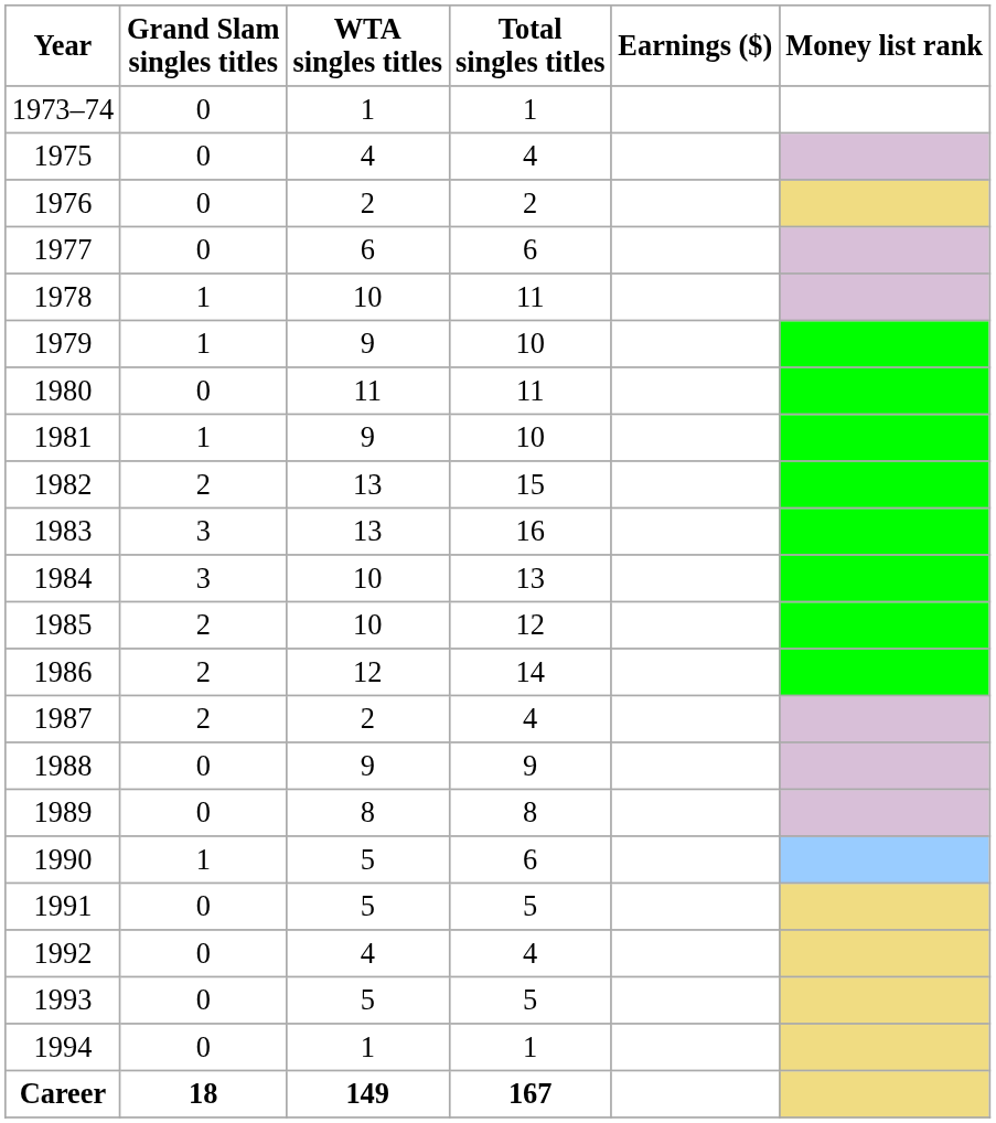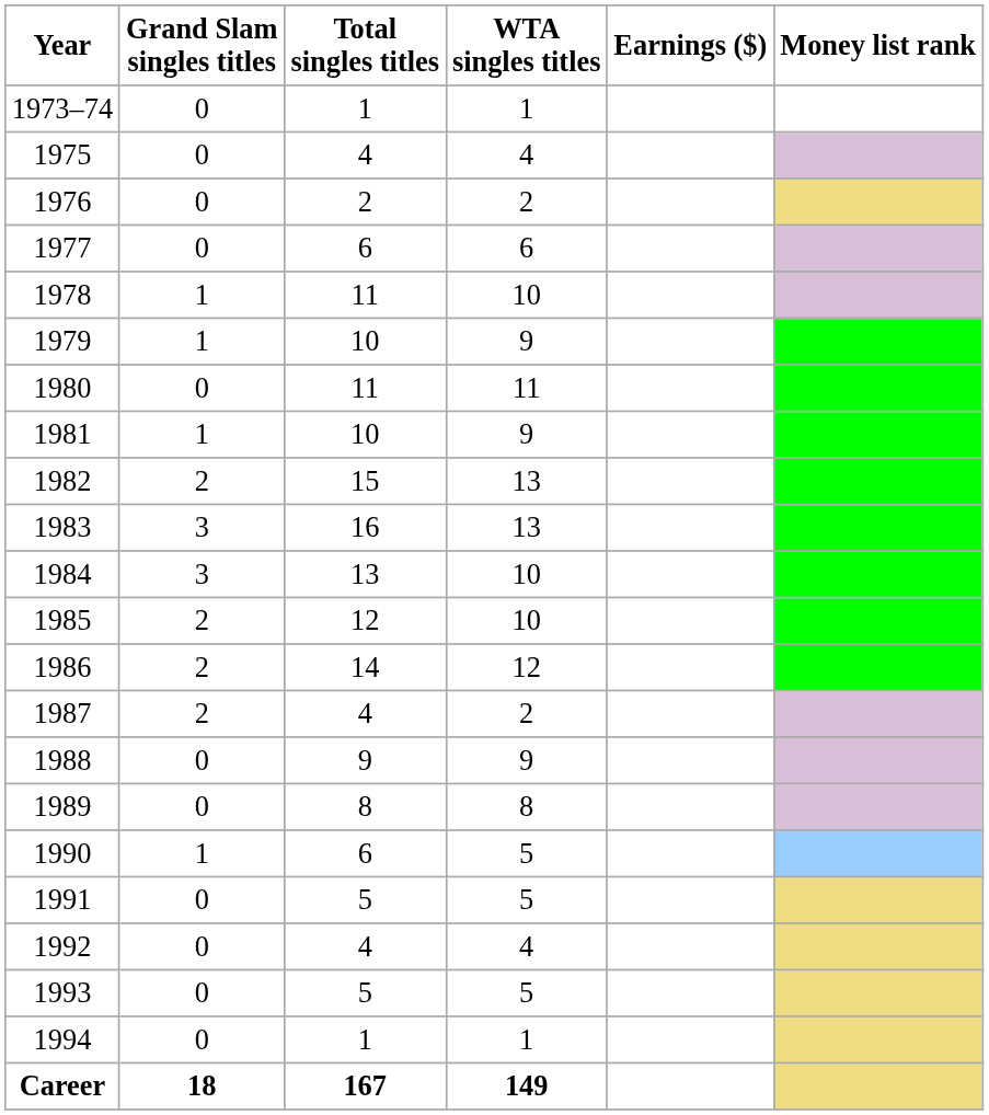 <table cellpadding=3 cellspacing=0 border=1 style="font-size: 97%;text-align:center; border: #aaa solid 1px; border-collapse: collapse;">
 <tr>
 <th>Year</th>
 <th>Grand Slam<br>singles titles</th>
+<th>Total<br>singles titles</th>
 <th>WTA<br>singles titles</th>
-<th>Total<br>singles titles</th>
 <th>Earnings ($)</th>
 <th>Money list rank</th>
 </tr>
 <tr>
 <td>1973–74</td>
 <td>0</td>
 <td>1</td>
 <td>1</td>
 <td align=right></td>
 <td></td>
 </tr>
 <tr>
 <td>1975</td>
 <td>0</td>
 <td>4</td>
 <td>4</td>
 <td align=right></td>
 <td bgcolor=D8BFD8></td>
 </tr>
 <tr>
 <td>1976</td>
 <td>0</td>
 <td>2</td>
 <td>2</td>
 <td align=right></td>
 <td bgcolor=F0DC82></td>
 </tr>
 <tr>
 <td>1977</td>
 <td>0</td>
 <td>6</td>
 <td>6</td>
 <td align=right></td>
 <td bgcolor=D8BFD8></td>
 </tr>
 <tr>
 <td>1978</td>
 <td>1</td>
+<td>11</td>
 <td>10</td>
-<td>11</td>
 <td align=right></td>
 <td bgcolor=D8BFD8></td>
 </tr>
 <tr>
 <td>1979</td>
 <td>1</td>
+<td>10</td>
 <td>9</td>
-<td>10</td>
 <td align=right></td>
 <td bgcolor=00ff00></td>
 </tr>
 <tr>
 <td>1980</td>
 <td>0</td>
 <td>11</td>
 <td>11</td>
 <td align=right></td>
 <td bgcolor=00ff00></td>
 </tr>
 <tr>
 <td>1981</td>
 <td>1</td>
+<td>10</td>
 <td>9</td>
-<td>10</td>
 <td align=right></td>
 <td bgcolor=00ff00></td>
 </tr>
 <tr>
 <td>1982</td>
 <td>2</td>
+<td>15</td>
 <td>13</td>
-<td>15</td>
 <td align=right></td>
 <td bgcolor=00ff00></td>
 </tr>
 <tr>
 <td>1983</td>
 <td>3</td>
+<td>16</td>
 <td>13</td>
-<td>16</td>
 <td align=right></td>
 <td bgcolor=00ff00></td>
 </tr>
 <tr>
 <td>1984</td>
 <td>3</td>
+<td>13</td>
 <td>10</td>
-<td>13</td>
 <td align=right></td>
 <td bgcolor=00ff00></td>
 </tr>
 <tr>
 <td>1985</td>
 <td>2</td>
+<td>12</td>
 <td>10</td>
-<td>12</td>
 <td align=right></td>
 <td bgcolor=00ff00></td>
 </tr>
 <tr>
 <td>1986</td>
 <td>2</td>
+<td>14</td>
 <td>12</td>
-<td>14</td>
 <td align=right></td>
 <td bgcolor=00ff00></td>
 </tr>
 <tr>
 <td>1987</td>
 <td>2</td>
+<td>4</td>
 <td>2</td>
-<td>4</td>
 <td align=right></td>
 <td bgcolor=D8BFD8></td>
 </tr>
 <tr>
 <td>1988</td>
 <td>0</td>
 <td>9</td>
 <td>9</td>
 <td align=right></td>
 <td bgcolor=D8BFD8></td>
 </tr>
 <tr>
 <td>1989</td>
 <td>0</td>
 <td>8</td>
 <td>8</td>
 <td align=right></td>
 <td bgcolor=D8BFD8></td>
 </tr>
 <tr>
 <td>1990</td>
 <td>1</td>
+<td>6</td>
 <td>5</td>
-<td>6</td>
 <td align=right></td>
 <td bgcolor=99ccff></td>
 </tr>
 <tr>
 <td>1991</td>
 <td>0</td>
 <td>5</td>
 <td>5</td>
 <td align=right> </td>
 <td bgcolor=F0DC82> </td>
 </tr>
 <tr>
 <td>1992</td>
 <td>0</td>
 <td>4</td>
 <td>4</td>
 <td align=right></td>
 <td bgcolor=F0DC82></td>
 </tr>
 <tr>
 <td>1993</td>
 <td>0</td>
 <td>5</td>
 <td>5</td>
 <td align=right> </td>
 <td bgcolor=F0DC82> </td>
 </tr>
 <tr>
 <td>1994</td>
 <td>0</td>
 <td>1</td>
 <td>1</td>
 <td align=right></td>
 <td bgcolor=F0DC82></td>
 </tr>
 <tr>
 <th>Career</th>
 <th>18</th>
+<th>167</th>
 <th>149</th>
-<th>167</th>
 <th></th>
 <th bgcolor=F0DC82></th>
 </tr>
 </table>
